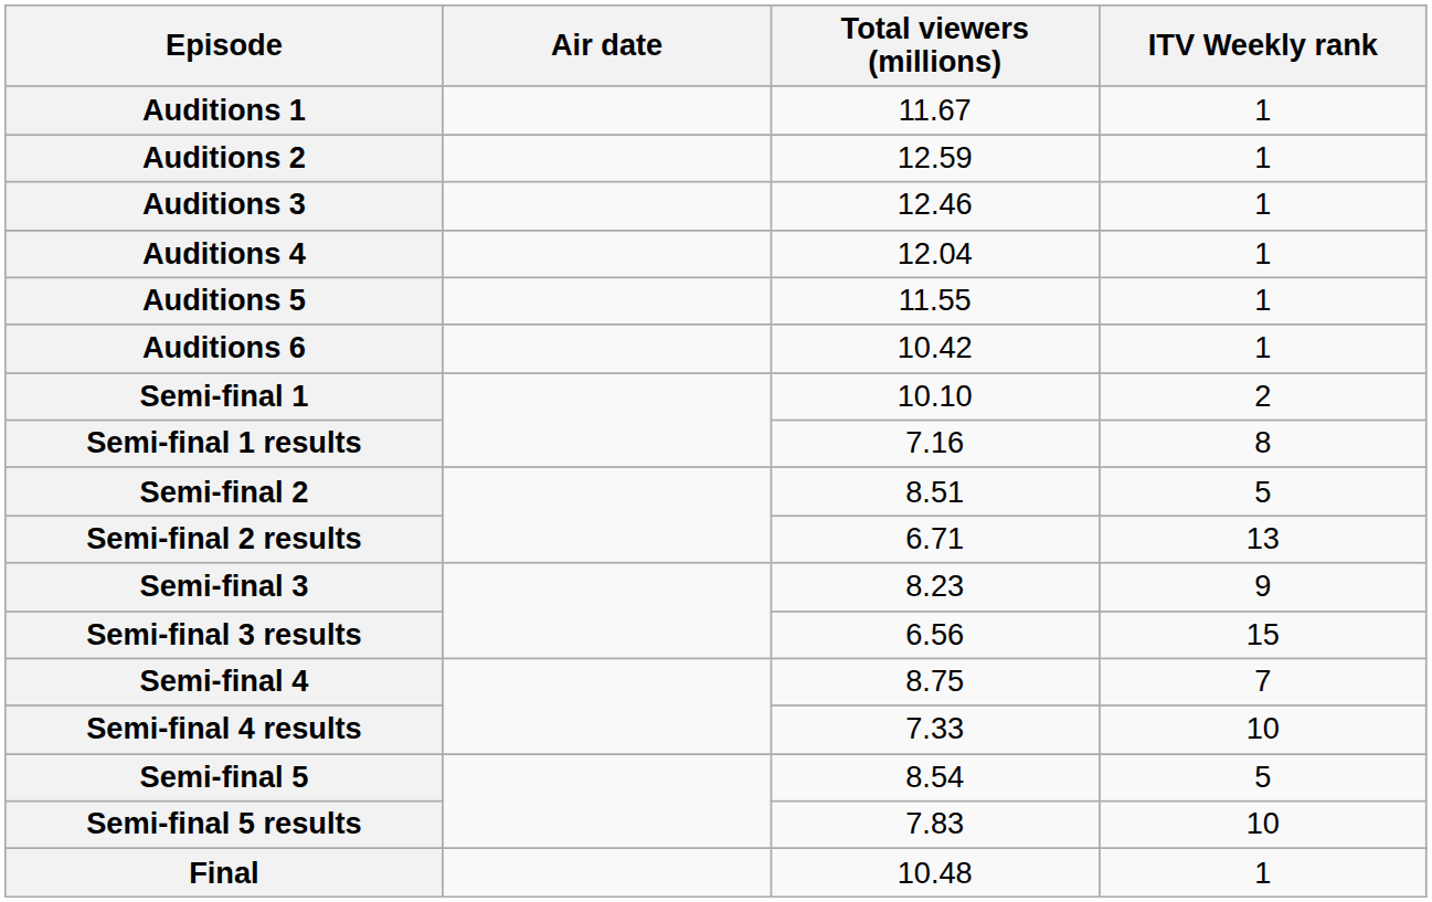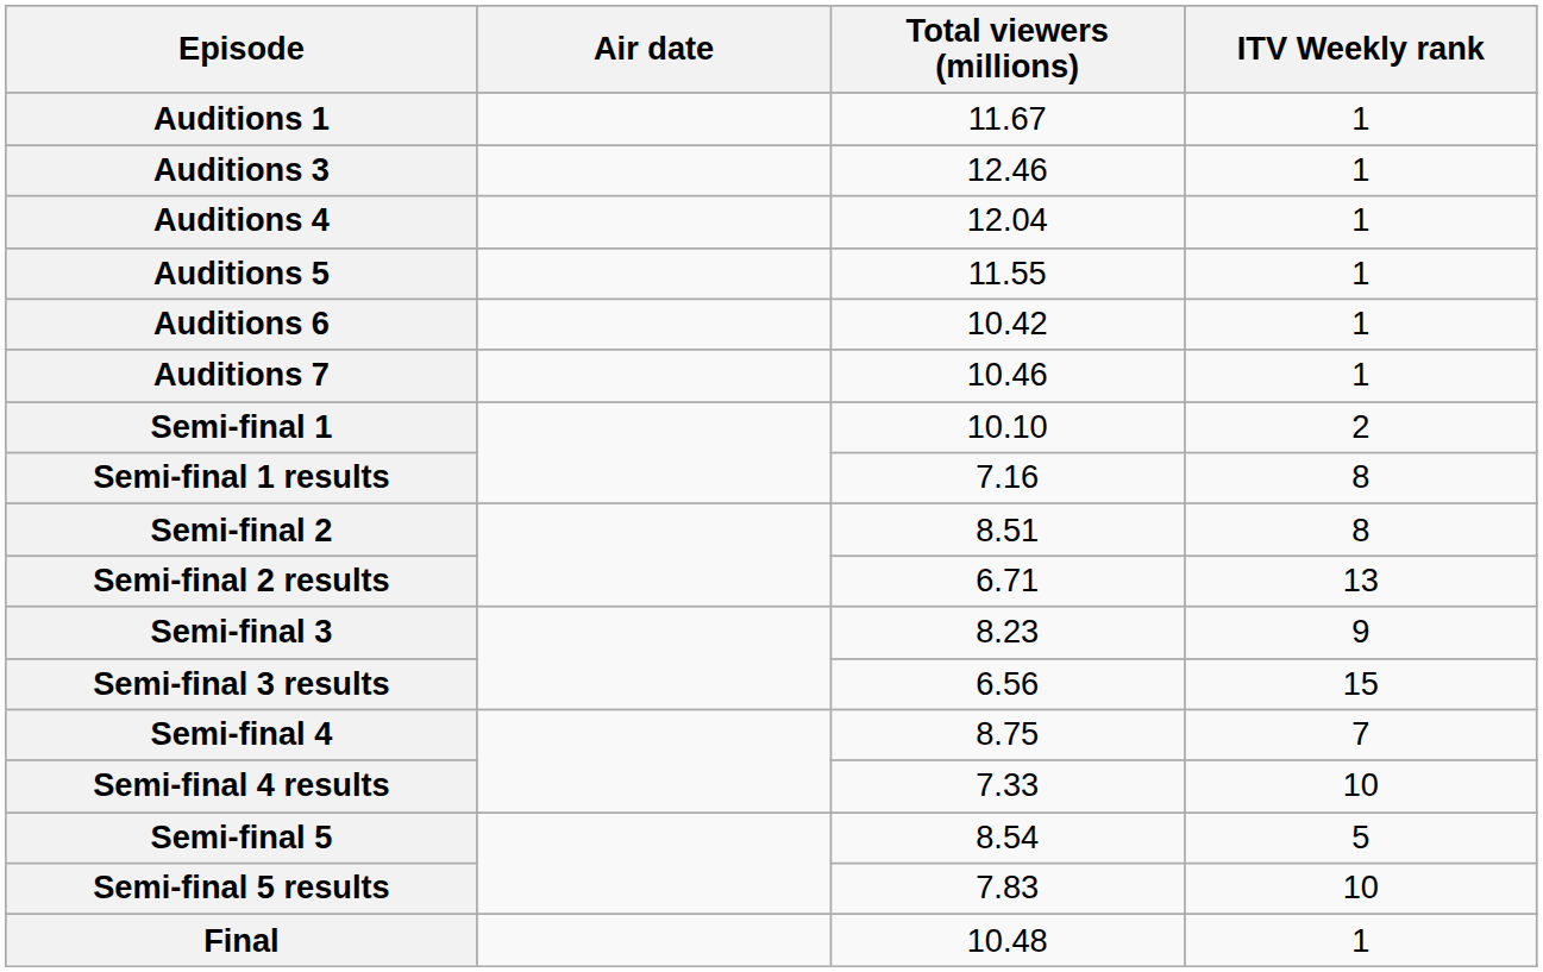 <table class="wikitable sortable" style="text-align:center; width:60%;">
 <tr>
 <th scope="col" style="width:16%">Episode</th>
 <th scope="col" style="width:12%">Air date</th>
 <th scope="col" style="width:12%">Total viewers (millions) </th>
 <th scope="col" style="width:12%">ITV Weekly rank </th>
 </tr>
 <tr>
 <th scope="row">Auditions 1</th>
 <td></td>
 <td>11.67</td>
-<td>1</td>
-</tr>
-<tr>
-<th scope="row">Auditions 2</th>
-<td></td>
-<td>12.59</td>
 <td>1</td>
 </tr>
 <tr>
 <th scope="row">Auditions 3</th>
 <td></td>
 <td>12.46</td>
 <td>1</td>
 </tr>
 <tr>
 <th scope="row">Auditions 4</th>
 <td></td>
 <td>12.04</td>
 <td>1</td>
 </tr>
 <tr>
 <th scope="row">Auditions 5</th>
 <td></td>
 <td>11.55</td>
 <td>1</td>
 </tr>
 <tr>
 <th scope="row">Auditions 6</th>
 <td></td>
 <td>10.42</td>
 <td>1</td>
 </tr>
 <tr>
+<th scope="row">Auditions 7</th>
+<td></td>
+<td>10.46</td>
+<td>1</td>
+</tr>
+<tr>
 <th scope="row">Semi-final 1</th>
 <td rowspan="2"></td>
 <td>10.10</td>
 <td>2</td>
 </tr>
 <tr>
 <th scope="row">Semi-final 1 results</th>
 <td>7.16 </td>
 <td>8</td>
 </tr>
 <tr>
 <th scope="row">Semi-final 2</th>
 <td rowspan="2"></td>
 <td>8.51</td>
-<td>5</td>
+<td>8</td>
 </tr>
 <tr>
 <th scope="row">Semi-final 2 results</th>
 <td>6.71</td>
 <td>13</td>
 </tr>
 <tr>
 <th scope="row">Semi-final 3</th>
 <td rowspan="2"></td>
 <td>8.23</td>
 <td>9</td>
 </tr>
 <tr>
 <th scope="row">Semi-final 3 results</th>
 <td>6.56</td>
 <td>15</td>
 </tr>
 <tr>
 <th scope="row">Semi-final 4</th>
 <td rowspan="2"></td>
 <td>8.75</td>
 <td>7</td>
 </tr>
 <tr>
 <th scope="row">Semi-final 4 results</th>
 <td>7.33</td>
 <td>10</td>
 </tr>
 <tr>
 <th scope="row">Semi-final 5</th>
 <td rowspan="2"></td>
 <td>8.54</td>
 <td>5</td>
 </tr>
 <tr>
 <th scope="row">Semi-final 5 results</th>
 <td>7.83</td>
 <td>10</td>
 </tr>
 <tr>
 <th scope="row">Final</th>
 <td></td>
 <td>10.48</td>
 <td>1</td>
 </tr>
 </table>
